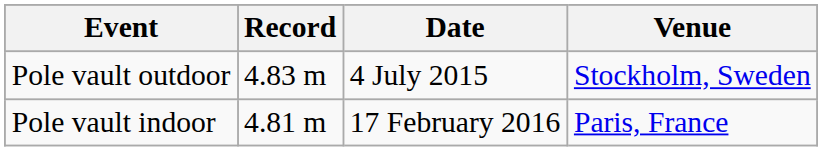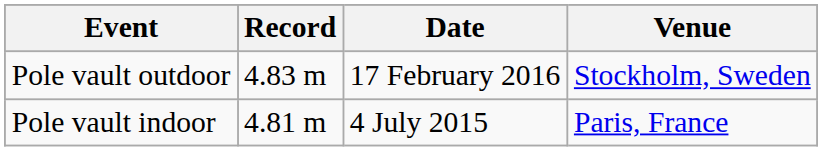 <table class=wikitable>
 <tr>
 <th>Event</th>
 <th>Record</th>
 <th>Date</th>
 <th>Venue</th>
 </tr>
 <tr>
 <td>Pole vault outdoor</td>
 <td>4.83 m</td>
-<td>4 July 2015</td>
+<td>17 February 2016</td>
 <td><a href='#'>Stockholm, Sweden</a></td>
 </tr>
 <tr>
 <td>Pole vault indoor</td>
 <td>4.81 m</td>
-<td>17 February 2016</td>
+<td>4 July 2015</td>
 <td><a href='#'>Paris, France</a></td>
 </tr>
 </table>
